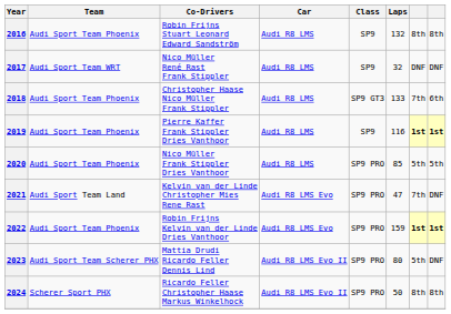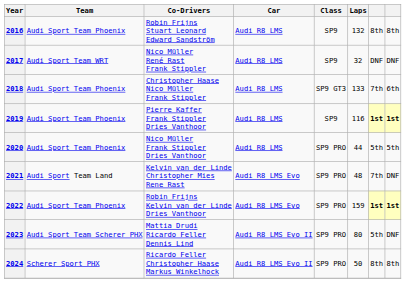 <table class="wikitable" style="text-align:center; font-size:90%">
 <tr>
 <th>Year</th>
 <th>Team</th>
 <th>Co-Drivers</th>
 <th>Car</th>
 <th>Class</th>
 <th>Laps</th>
 <th></th>
 <th></th>
 </tr>
 <tr>
 <th><a href='#'>2016</a></th>
 <td align="left"> <a href='#'>Audi Sport Team Phoenix</a></td>
 <td align="left"> <a href='#'>Robin Frijns</a><br> <a href='#'>Stuart Leonard</a><br> <a href='#'>Edward Sandström</a></td>
 <td align="left"><a href='#'>Audi R8 LMS</a></td>
 <td>SP9</td>
 <td>132</td>
 <td>8th</td>
 <td>8th</td>
 </tr>
 <tr>
 <th><a href='#'>2017</a></th>
 <td align="left"> <a href='#'>Audi Sport Team WRT</a></td>
 <td align="left"> <a href='#'>Nico Müller</a><br>  <a href='#'>René Rast</a><br>  <a href='#'>Frank Stippler</a><br></td>
 <td align="left"><a href='#'>Audi R8 LMS</a></td>
 <td>SP9</td>
 <td>32</td>
 <td>DNF</td>
 <td>DNF</td>
 </tr>
 <tr>
 <th><a href='#'>2018</a></th>
 <td align="left"> <a href='#'>Audi Sport Team Phoenix</a></td>
 <td align="left"> <a href='#'>Christopher Haase</a><br>  <a href='#'>Nico Müller</a><br>  <a href='#'>Frank Stippler</a><br></td>
 <td align="left"><a href='#'>Audi R8 LMS</a></td>
 <td>SP9 GT3</td>
 <td>133</td>
 <td>7th</td>
 <td>6th</td>
 </tr>
 <tr>
 <th><a href='#'>2019</a></th>
 <td align="left"> <a href='#'>Audi Sport Team Phoenix</a></td>
 <td align="left"> <a href='#'>Pierre Kaffer</a><br> <a href='#'>Frank Stippler</a><br> <a href='#'>Dries Vanthoor</a></td>
 <td align="left"><a href='#'>Audi R8 LMS</a></td>
 <td>SP9</td>
 <td>116</td>
 <td align=center style="background:#FFFFBF;"><strong>1st</strong></td>
 <td align=center style="background:#FFFFBF;"><strong>1st</strong></td>
 </tr>
 <tr>
 <th><a href='#'>2020</a></th>
 <td align="left"> <a href='#'>Audi Sport Team Phoenix</a></td>
 <td align="left"> <a href='#'>Nico Müller</a><br> <a href='#'>Frank Stippler</a><br> <a href='#'>Dries Vanthoor</a></td>
 <td align="left"><a href='#'>Audi R8 LMS</a></td>
 <td>SP9 PRO</td>
-<td>85</td>
+<td>44</td>
 <td>5th</td>
 <td>5th</td>
 </tr>
 <tr>
 <th><a href='#'>2021</a></th>
 <td align="left"> <a href='#'>Audi Sport</a> Team Land</td>
 <td align="left"> <a href='#'>Kelvin van der Linde</a><br> <a href='#'>Christopher Mies</a><br> <a href='#'>Rene Rast</a></td>
 <td align="left"><a href='#'>Audi R8 LMS Evo</a></td>
 <td>SP9 PRO</td>
-<td>47</td>
+<td>48</td>
 <td>7th</td>
 <td>DNF</td>
 </tr>
 <tr>
 <th><a href='#'>2022</a></th>
 <td align="left"> <a href='#'>Audi Sport Team Phoenix</a></td>
 <td align="left"> <a href='#'>Robin Frijns</a><br> <a href='#'>Kelvin van der Linde</a><br> <a href='#'>Dries Vanthoor</a></td>
 <td align="left"><a href='#'>Audi R8 LMS Evo</a></td>
 <td>SP9 PRO</td>
 <td>159</td>
 <td align=center style="background:#FFFFBF;"><strong>1st</strong></td>
 <td align=center style="background:#FFFFBF;"><strong>1st</strong></td>
 </tr>
 <tr>
 <th><a href='#'>2023</a></th>
 <td align="left"> <a href='#'>Audi Sport Team Scherer PHX</a></td>
 <td align="left"> <a href='#'>Mattia Drudi</a><br> <a href='#'>Ricardo Feller</a><br> <a href='#'>Dennis Lind</a></td>
 <td align="left"><a href='#'>Audi R8 LMS Evo II</a></td>
 <td>SP9 PRO</td>
 <td>80</td>
 <td>5th</td>
 <td>DNF</td>
 </tr>
 <tr>
 <th><a href='#'>2024</a></th>
 <td align="left"> <a href='#'>Scherer Sport PHX</a></td>
 <td align="left"> <a href='#'>Ricardo Feller</a><br> <a href='#'>Christopher Haase</a><br> <a href='#'>Markus Winkelhock</a></td>
 <td align="left"><a href='#'>Audi R8 LMS Evo II</a></td>
 <td>SP9 PRO</td>
 <td>50</td>
 <td>8th</td>
 <td>8th</td>
 </tr>
 <tr>
 </tr>
 </table>
